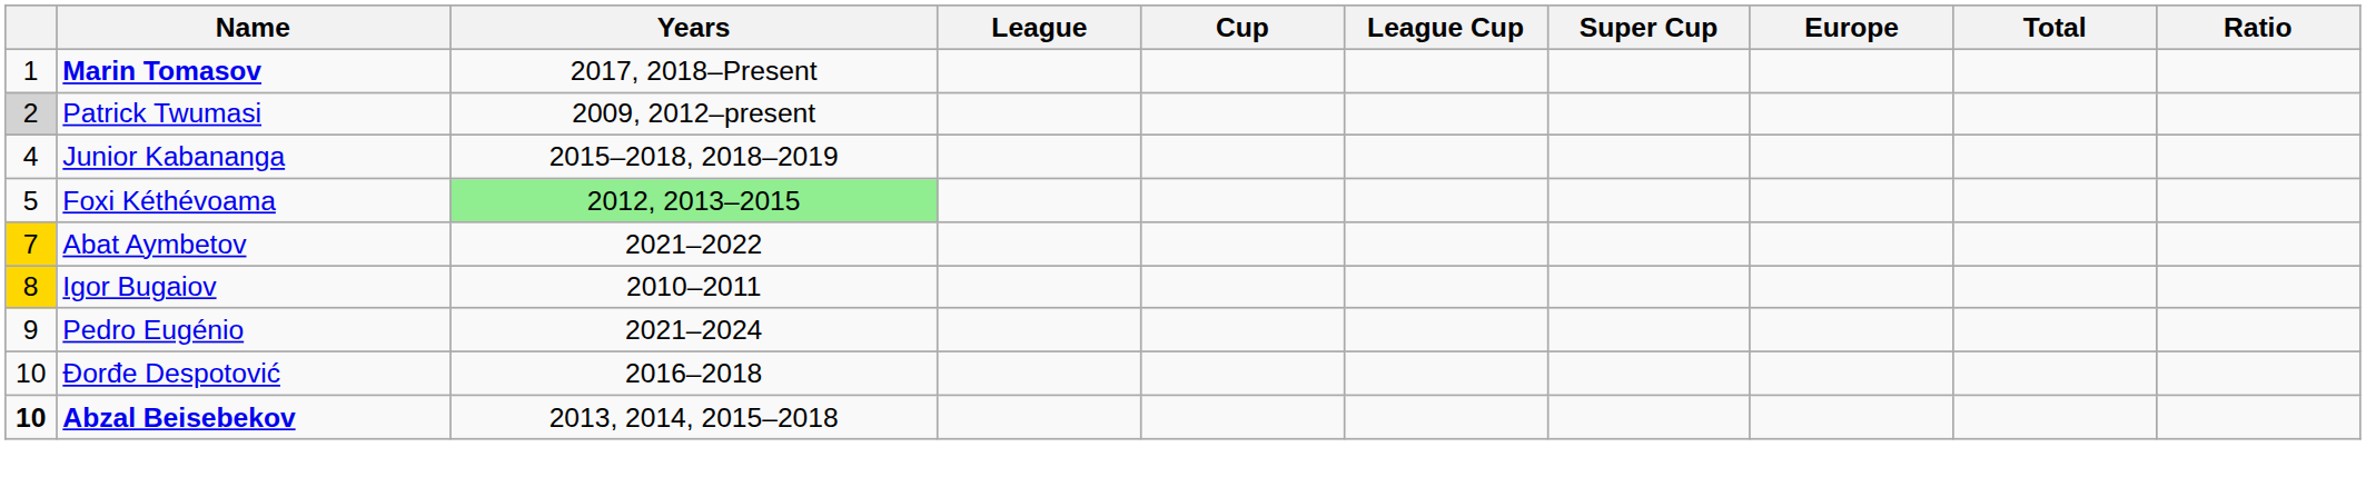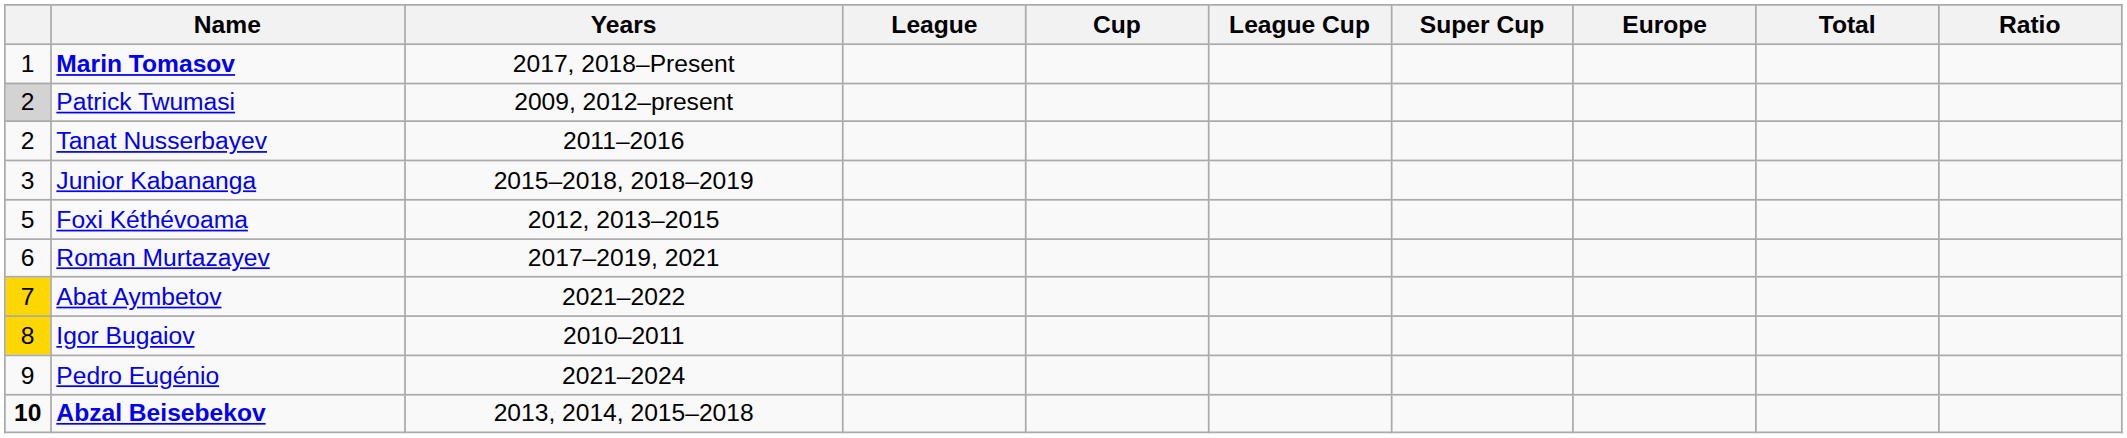 <table class="wikitable sortable"  style="text-align:center; font-size:90%; ">
 <tr>
 <th width=20px></th>
 <th width=200px>Name</th>
 <th width=250px>Years</th>
 <th width=100px>League</th>
 <th width=100px>Cup</th>
 <th width=100px>League Cup</th>
 <th width=100px>Super Cup</th>
 <th width=100px>Europe</th>
 <th width=100px>Total</th>
 <th width=100px>Ratio</th>
 </tr>
 <tr>
 <td>1</td>
 <td align="left"> <strong><a href='#'>Marin Tomasov</a></strong></td>
 <td>2017, 2018–Present</td>
 <td></td>
 <td></td>
 <td></td>
 <td></td>
 <td></td>
 <td></td>
 <td></td>
 </tr>
 <tr>
 <td style="background: lightgrey;">2</td>
 <td align="left"> <a href='#'>Patrick Twumasi</a></td>
 <td>2009, 2012–present</td>
 <td></td>
 <td></td>
 <td></td>
 <td></td>
 <td></td>
 <td></td>
 <td></td>
 </tr>
 <tr>
-<td>4</td>
+<td>2</td>
+<td align="left"> <a href='#'>Tanat Nusserbayev</a></td>
+<td>2011–2016</td>
+<td></td>
+<td></td>
+<td></td>
+<td></td>
+<td></td>
+<td></td>
+<td></td>
+</tr>
+<tr>
+<td>3</td>
 <td align="left"> <a href='#'>Junior Kabananga</a></td>
 <td>2015–2018, 2018–2019</td>
 <td></td>
 <td></td>
 <td></td>
 <td></td>
 <td></td>
 <td></td>
 <td></td>
 </tr>
 <tr>
 <td>5</td>
 <td align="left"> <a href='#'>Foxi Kéthévoama</a></td>
-<td style="background: lightgreen;">2012, 2013–2015</td>
+<td>2012, 2013–2015</td>
+<td></td>
+<td></td>
+<td></td>
+<td></td>
+<td></td>
+<td></td>
+<td></td>
+</tr>
+<tr>
+<td>6</td>
+<td align="left"> <a href='#'>Roman Murtazayev</a></td>
+<td>2017–2019, 2021</td>
 <td></td>
 <td></td>
 <td></td>
 <td></td>
 <td></td>
 <td></td>
 <td></td>
 </tr>
 <tr>
 <td style="background: gold;">7</td>
 <td align="left"> <a href='#'>Abat Aymbetov</a></td>
 <td>2021–2022</td>
 <td></td>
 <td></td>
 <td></td>
 <td></td>
 <td></td>
 <td></td>
 <td></td>
 </tr>
 <tr>
 <td style="background: gold;">8</td>
 <td align="left"> <a href='#'>Igor Bugaiov</a></td>
 <td>2010–2011</td>
 <td></td>
 <td></td>
 <td></td>
 <td></td>
 <td></td>
 <td></td>
 <td></td>
 </tr>
 <tr>
 <td>9</td>
 <td align="left"> <a href='#'>Pedro Eugénio</a></td>
 <td>2021–2024</td>
 <td></td>
 <td></td>
 <td></td>
 <td></td>
 <td></td>
 <td></td>
 <td></td>
 </tr>
 <tr>
-<td>10</td>
-<td align="left"> <a href='#'>Đorđe Despotović</a></td>
-<td>2016–2018</td>
-<td></td>
-<td></td>
-<td></td>
-<td></td>
-<td></td>
-<td></td>
-<td></td>
-</tr>
-<tr>
 <td><strong>10</strong></td>
 <td align="left"> <strong><a href='#'>Abzal Beisebekov</a></strong></td>
 <td>2013, 2014, 2015–2018</td>
 <td></td>
 <td></td>
 <td></td>
 <td></td>
 <td></td>
 <td></td>
 </tr>
 </table>
